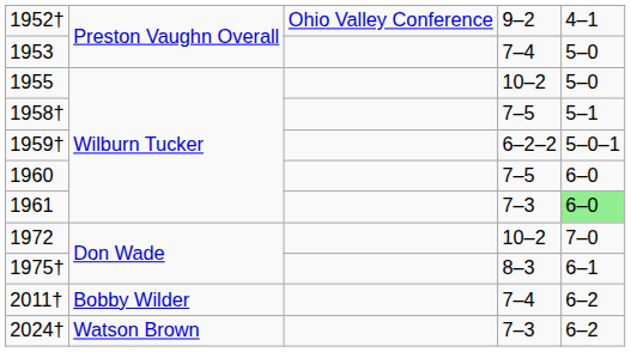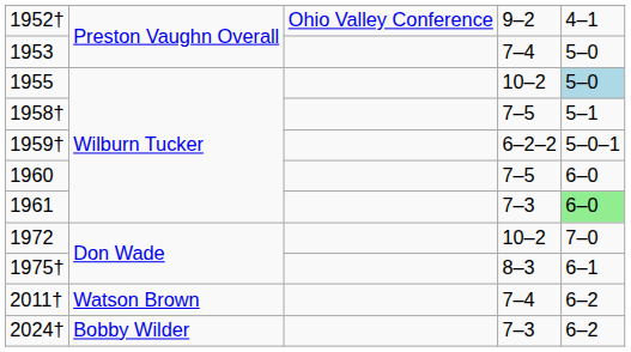 <table class="wikitable">
 <tr>
 </tr>
 <tr>
 <td>1952†</td>
 <td rowspan="2"><a href='#'>Preston Vaughn Overall</a></td>
 <td><a href='#'>Ohio Valley Conference</a></td>
 <td>9–2</td>
 <td>4–1</td>
 </tr>
 <tr>
 <td>1953</td>
 <td></td>
 <td>7–4</td>
 <td>5–0</td>
 </tr>
 <tr>
 <td>1955</td>
 <td rowspan="5"><a href='#'>Wilburn Tucker</a></td>
 <td></td>
 <td>10–2</td>
-<td>5–0</td>
+<td style="background: lightblue;">5–0</td>
 </tr>
 <tr>
 <td>1958†</td>
 <td></td>
 <td>7–5</td>
 <td>5–1</td>
 </tr>
 <tr>
 <td>1959†</td>
 <td></td>
 <td>6–2–2</td>
 <td>5–0–1</td>
 </tr>
 <tr>
 <td>1960</td>
 <td></td>
 <td>7–5</td>
 <td>6–0</td>
 </tr>
 <tr>
 <td>1961</td>
 <td></td>
 <td>7–3</td>
 <td style="background: lightgreen;">6–0</td>
 </tr>
 <tr>
 <td>1972</td>
 <td rowspan="2"><a href='#'>Don Wade</a></td>
 <td></td>
 <td>10–2</td>
 <td>7–0</td>
 </tr>
 <tr>
 <td>1975†</td>
 <td></td>
 <td>8–3</td>
 <td>6–1</td>
 </tr>
 <tr>
 <td>2011†</td>
-<td><a href='#'>Bobby Wilder</a></td>
+<td><a href='#'>Watson Brown</a></td>
 <td></td>
 <td>7–4</td>
 <td>6–2</td>
 </tr>
 <tr>
 <td>2024†</td>
-<td><a href='#'>Watson Brown</a></td>
+<td><a href='#'>Bobby Wilder</a></td>
 <td></td>
 <td>7–3</td>
 <td>6–2</td>
 </tr>
 </table>
